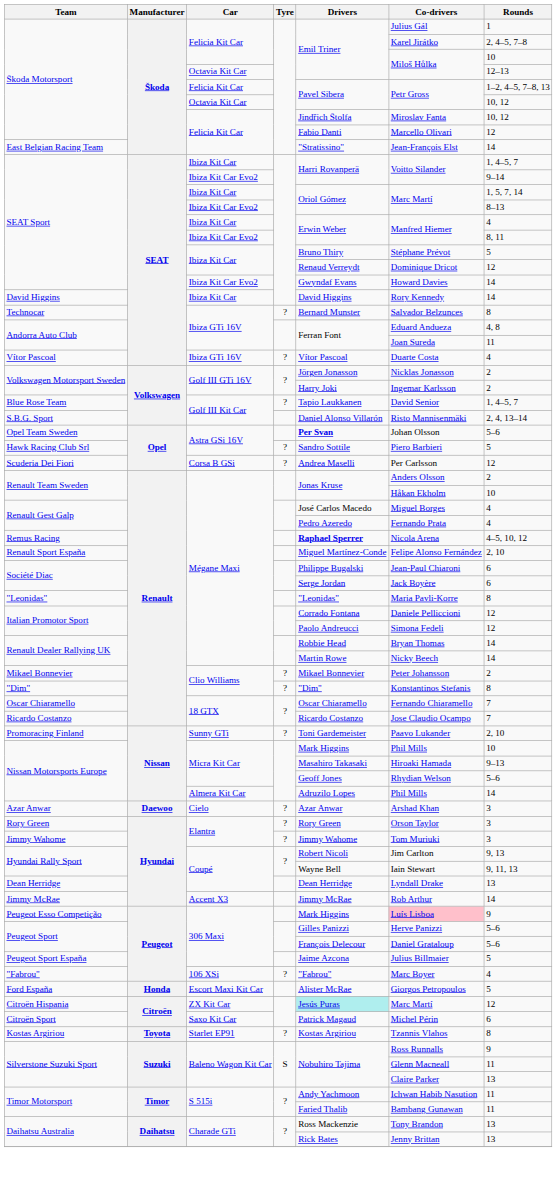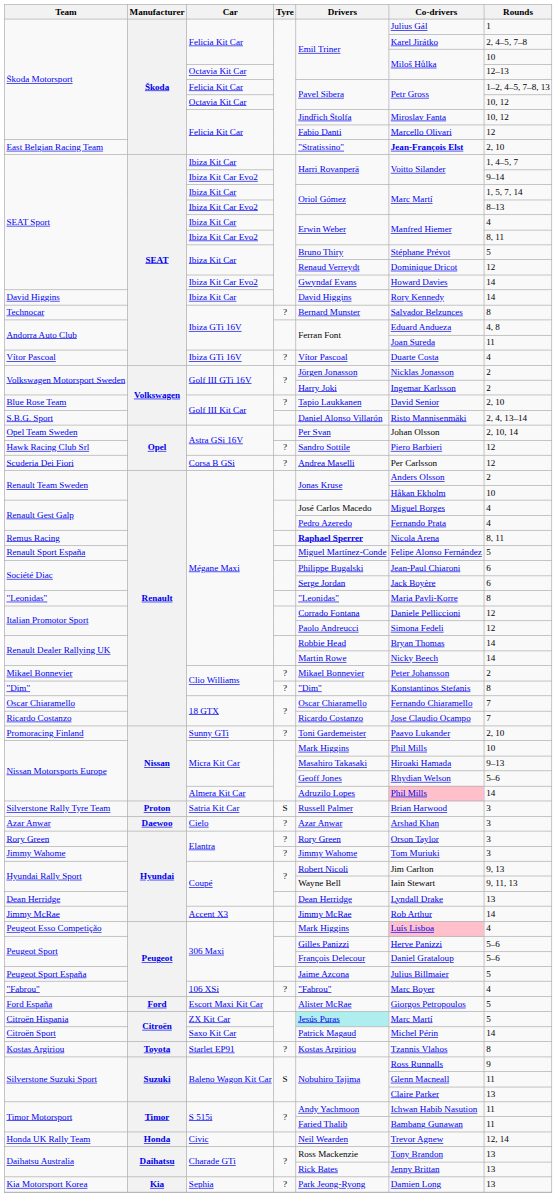 <table class="wikitable" style="font-size: 85%">
 <tr>
 <th>Team</th>
 <th>Manufacturer</th>
 <th>Car</th>
 <th>Tyre</th>
 <th>Drivers</th>
 <th>Co-drivers</th>
 <th>Rounds</th>
 </tr>
 <tr>
 <td rowspan="8"> <a href='#'>Škoda Motorsport</a></td>
 <th rowspan="9"><a href='#'>Škoda</a></th>
 <td rowspan="3"><a href='#'>Felicia Kit Car</a></td>
 <td rowspan="9" align="center"></td>
 <td rowspan="4"> <a href='#'>Emil Triner</a></td>
 <td> <a href='#'>Julius Gál</a></td>
 <td>1</td>
 </tr>
 <tr>
 <td> <a href='#'>Karel Jirátko</a></td>
 <td>2, 4–5, 7–8</td>
 </tr>
 <tr>
 <td rowspan="2"> <a href='#'>Miloš Hůlka</a></td>
 <td>10</td>
 </tr>
 <tr>
 <td><a href='#'>Octavia Kit Car</a></td>
 <td>12–13</td>
 </tr>
 <tr>
 <td><a href='#'>Felicia Kit Car</a></td>
 <td rowspan="2"> <a href='#'>Pavel Sibera</a></td>
 <td rowspan="2"> <a href='#'>Petr Gross</a></td>
 <td>1–2, 4–5, 7–8, 13</td>
 </tr>
 <tr>
 <td><a href='#'>Octavia Kit Car</a></td>
 <td>10, 12</td>
 </tr>
 <tr>
 <td rowspan="3"><a href='#'>Felicia Kit Car</a></td>
 <td> <a href='#'>Jindřich Štolfa</a></td>
 <td> <a href='#'>Miroslav Fanta</a></td>
 <td>10, 12</td>
 </tr>
 <tr>
 <td> <a href='#'>Fabio Danti</a></td>
 <td> <a href='#'>Marcello Olivari</a></td>
 <td>12</td>
 </tr>
 <tr>
 <td> <a href='#'>East Belgian Racing Team</a></td>
 <td> <a href='#'>"Stratissino"</a></td>
-<td> <a href='#'>Jean-François Elst</a></td>
-<td>14</td>
+<td><strong> <a href='#'>Jean-François Elst</a></strong></td>
+<td>2, 10</td>
 </tr>
 <tr>
 <td rowspan="9"> <a href='#'>SEAT Sport</a></td>
 <th rowspan="14"><a href='#'>SEAT</a></th>
 <td><a href='#'>Ibiza Kit Car</a></td>
 <td rowspan="10" align="center"></td>
 <td rowspan="2"> <a href='#'>Harri Rovanperä</a></td>
 <td rowspan="2"> <a href='#'>Voitto Silander</a></td>
 <td>1, 4–5, 7</td>
 </tr>
 <tr>
 <td><a href='#'>Ibiza Kit Car Evo2</a></td>
 <td>9–14</td>
 </tr>
 <tr>
 <td><a href='#'>Ibiza Kit Car</a></td>
 <td rowspan="2"> <a href='#'>Oriol Gómez</a></td>
 <td rowspan="2"> <a href='#'>Marc Martí</a></td>
 <td>1, 5, 7, 14</td>
 </tr>
 <tr>
 <td><a href='#'>Ibiza Kit Car Evo2</a></td>
 <td>8–13</td>
 </tr>
 <tr>
 <td><a href='#'>Ibiza Kit Car</a></td>
 <td rowspan="2"> <a href='#'>Erwin Weber</a></td>
 <td rowspan="2"> <a href='#'>Manfred Hiemer</a></td>
 <td>4</td>
 </tr>
 <tr>
 <td><a href='#'>Ibiza Kit Car Evo2</a></td>
 <td>8, 11</td>
 </tr>
 <tr>
 <td rowspan="2"><a href='#'>Ibiza Kit Car</a></td>
 <td> <a href='#'>Bruno Thiry</a></td>
 <td> <a href='#'>Stéphane Prévot</a></td>
 <td>5</td>
 </tr>
 <tr>
 <td> <a href='#'>Renaud Verreydt</a></td>
 <td> <a href='#'>Dominique Dricot</a></td>
 <td>12</td>
 </tr>
 <tr>
 <td><a href='#'>Ibiza Kit Car Evo2</a></td>
 <td> <a href='#'>Gwyndaf Evans</a></td>
 <td> <a href='#'>Howard Davies</a></td>
 <td>14</td>
 </tr>
 <tr>
 <td> <a href='#'>David Higgins</a></td>
 <td><a href='#'>Ibiza Kit Car</a></td>
 <td> <a href='#'>David Higgins</a></td>
 <td> <a href='#'>Rory Kennedy</a></td>
 <td>14</td>
 </tr>
 <tr>
 <td> <a href='#'>Technocar</a></td>
 <td rowspan="3"><a href='#'>Ibiza GTi 16V</a></td>
 <td align="center">?</td>
 <td> <a href='#'>Bernard Munster</a></td>
 <td> <a href='#'>Salvador Belzunces</a></td>
 <td>8</td>
 </tr>
 <tr>
 <td rowspan="2"> <a href='#'>Andorra Auto Club</a></td>
 <td rowspan="2" align="center"></td>
 <td rowspan="2"> Ferran Font</td>
 <td> <a href='#'>Eduard Andueza</a></td>
 <td>4, 8</td>
 </tr>
 <tr>
 <td> <a href='#'>Joan Sureda</a></td>
 <td>11</td>
 </tr>
 <tr>
 <td> <a href='#'>Vítor Pascoal</a></td>
 <td><a href='#'>Ibiza GTi 16V</a></td>
 <td align="center">?</td>
 <td> <a href='#'>Vítor Pascoal</a></td>
 <td> <a href='#'>Duarte Costa</a></td>
 <td>4</td>
 </tr>
 <tr>
 <td rowspan="2"> <a href='#'>Volkswagen Motorsport Sweden</a></td>
 <th rowspan="4"><a href='#'>Volkswagen</a></th>
 <td rowspan="2"><a href='#'>Golf III GTi 16V</a></td>
 <td rowspan="2" align="center">?</td>
 <td> <a href='#'>Jörgen Jonasson</a></td>
 <td> <a href='#'>Nicklas Jonasson</a></td>
 <td>2</td>
 </tr>
 <tr>
 <td> <a href='#'>Harry Joki</a></td>
 <td> <a href='#'>Ingemar Karlsson</a></td>
 <td>2</td>
 </tr>
 <tr>
 <td> <a href='#'>Blue Rose Team</a></td>
 <td rowspan="2"><a href='#'>Golf III Kit Car</a></td>
 <td align="center">?</td>
 <td> <a href='#'>Tapio Laukkanen</a></td>
 <td> <a href='#'>David Senior</a></td>
-<td>1, 4–5, 7</td>
+<td>2, 10</td>
 </tr>
 <tr>
 <td> <a href='#'>S.B.G. Sport</a></td>
 <td align="center"></td>
 <td> <a href='#'>Daniel Alonso Villarón</a></td>
 <td> <a href='#'>Risto Mannisenmäki</a></td>
 <td>2, 4, 13–14</td>
 </tr>
 <tr>
 <td> <a href='#'>Opel Team Sweden</a></td>
 <th rowspan="3"><a href='#'>Opel</a></th>
 <td rowspan="2"><a href='#'>Astra GSi 16V</a></td>
 <td align="center"></td>
-<td><strong> <a href='#'>Per Svan</a></strong></td>
+<td> <a href='#'>Per Svan</a></td>
 <td> Johan Olsson</td>
-<td>5–6</td>
+<td>2, 10, 14</td>
 </tr>
 <tr>
 <td> <a href='#'>Hawk Racing Club Srl</a></td>
 <td align="center">?</td>
 <td> <a href='#'>Sandro Sottile</a></td>
 <td> <a href='#'>Piero Barbieri</a></td>
-<td>5</td>
+<td>12</td>
 </tr>
 <tr>
 <td> <a href='#'>Scuderia Dei Fiori</a></td>
 <td><a href='#'>Corsa B GSi</a></td>
 <td align="center">?</td>
 <td> <a href='#'>Andrea Maselli</a></td>
 <td> Per Carlsson</td>
 <td>12</td>
 </tr>
 <tr>
 <td rowspan="2"> <a href='#'>Renault Team Sweden</a></td>
 <th rowspan="17"><a href='#'>Renault</a></th>
 <td rowspan="13"><a href='#'>Mégane Maxi</a></td>
 <td rowspan="2" align="center"></td>
 <td rowspan="2"> <a href='#'>Jonas Kruse</a></td>
 <td> <a href='#'>Anders Olsson</a></td>
 <td>2</td>
 </tr>
 <tr>
 <td> <a href='#'>Håkan Ekholm</a></td>
 <td>10</td>
 </tr>
 <tr>
 <td rowspan="2"> <a href='#'>Renault Gest Galp</a></td>
 <td rowspan="2" align="center"></td>
 <td> José Carlos Macedo</td>
 <td> <a href='#'>Miguel Borges</a></td>
 <td>4</td>
 </tr>
 <tr>
 <td> <a href='#'>Pedro Azeredo</a></td>
 <td> <a href='#'>Fernando Prata</a></td>
 <td>4</td>
 </tr>
 <tr>
 <td> <a href='#'>Remus Racing</a></td>
 <td align="center"></td>
 <td><strong> <a href='#'>Raphael Sperrer</a></strong></td>
 <td> <a href='#'>Nicola Arena</a></td>
-<td>4–5, 10, 12</td>
+<td>8, 11</td>
 </tr>
 <tr>
 <td> <a href='#'>Renault Sport España</a></td>
 <td align="center"></td>
 <td> <a href='#'>Miguel Martínez-Conde</a></td>
 <td> <a href='#'>Felipe Alonso Fernández</a></td>
-<td>2, 10</td>
+<td>5</td>
 </tr>
 <tr>
 <td rowspan="2"> <a href='#'>Société Diac</a></td>
 <td rowspan="2" align="center"></td>
 <td> <a href='#'>Philippe Bugalski</a></td>
 <td> <a href='#'>Jean-Paul Chiaroni</a></td>
 <td>6</td>
 </tr>
 <tr>
 <td> <a href='#'>Serge Jordan</a></td>
 <td> <a href='#'>Jack Boyère</a></td>
 <td>6</td>
 </tr>
 <tr>
 <td> <a href='#'>"Leonidas"</a></td>
 <td rowspan="1" align="center"></td>
 <td> <a href='#'>"Leonidas"</a></td>
 <td> <a href='#'>Maria Pavli-Korre</a></td>
 <td>8</td>
 </tr>
 <tr>
 <td rowspan="2"> <a href='#'>Italian Promotor Sport</a></td>
 <td rowspan="2" align="center"></td>
 <td> <a href='#'>Corrado Fontana</a></td>
 <td> <a href='#'>Daniele Pelliccioni</a></td>
 <td>12</td>
 </tr>
 <tr>
 <td> <a href='#'>Paolo Andreucci</a></td>
 <td> <a href='#'>Simona Fedeli</a></td>
 <td nowrap="">12</td>
 </tr>
 <tr>
 <td rowspan="2"> <a href='#'>Renault Dealer Rallying UK</a></td>
 <td rowspan="2" align="center"></td>
 <td> <a href='#'>Robbie Head</a></td>
 <td nowrap=""> <a href='#'>Bryan Thomas</a></td>
 <td>14</td>
 </tr>
 <tr>
 <td> <a href='#'>Martin Rowe</a></td>
 <td> <a href='#'>Nicky Beech</a></td>
 <td>14</td>
 </tr>
 <tr>
 <td> <a href='#'>Mikael Bonnevier</a></td>
 <td rowspan="2"><a href='#'>Clio Williams</a></td>
 <td align="center">?</td>
 <td> <a href='#'>Mikael Bonnevier</a></td>
 <td> <a href='#'>Peter Johansson</a></td>
 <td>2</td>
 </tr>
 <tr>
 <td> <a href='#'>"Dim"</a></td>
 <td align="center">?</td>
 <td> <a href='#'>"Dim"</a></td>
 <td> <a href='#'>Konstantinos Stefanis</a></td>
 <td>8</td>
 </tr>
 <tr>
 <td> <a href='#'>Oscar Chiaramello</a></td>
 <td rowspan="2"><a href='#'>18 GTX</a></td>
 <td rowspan="2" align="center">?</td>
 <td> <a href='#'>Oscar Chiaramello</a></td>
 <td> <a href='#'>Fernando Chiaramello</a></td>
 <td>7</td>
 </tr>
 <tr>
 <td> <a href='#'>Ricardo Costanzo</a></td>
 <td> <a href='#'>Ricardo Costanzo</a></td>
 <td> <a href='#'>Jose Claudio Ocampo</a></td>
 <td>7</td>
 </tr>
 <tr>
 <td> <a href='#'>Promoracing Finland</a></td>
 <th rowspan="5"><a href='#'>Nissan</a></th>
 <td><a href='#'>Sunny GTi</a></td>
 <td align="center">?</td>
 <td> <a href='#'>Toni Gardemeister</a></td>
 <td> <a href='#'>Paavo Lukander</a></td>
 <td>2, 10</td>
 </tr>
 <tr>
 <td rowspan="4"> <a href='#'>Nissan Motorsports Europe</a></td>
 <td rowspan="3"><a href='#'>Micra Kit Car</a></td>
 <td rowspan="4" align="center"></td>
 <td> <a href='#'>Mark Higgins</a></td>
 <td> <a href='#'>Phil Mills</a></td>
 <td>10</td>
 </tr>
 <tr>
 <td> <a href='#'>Masahiro Takasaki</a></td>
 <td> <a href='#'>Hiroaki Hamada</a></td>
 <td>9–13</td>
 </tr>
 <tr>
 <td> <a href='#'>Geoff Jones</a></td>
 <td> <a href='#'>Rhydian Welson</a></td>
 <td>5–6</td>
 </tr>
 <tr>
 <td><a href='#'>Almera Kit Car</a></td>
 <td> <a href='#'>Adruzilo Lopes</a></td>
-<td> <a href='#'>Phil Mills</a></td>
+<td style="background: pink;"> <a href='#'>Phil Mills</a></td>
 <td>14</td>
+</tr>
+<tr>
+<td> <a href='#'>Silverstone Rally Tyre Team</a></td>
+<th><a href='#'>Proton</a></th>
+<td><a href='#'>Satria Kit Car</a></td>
+<td align="center">S</td>
+<td> <a href='#'>Russell Palmer</a></td>
+<td> <a href='#'>Brian Harwood</a></td>
+<td>3</td>
 </tr>
 <tr>
 <td> <a href='#'>Azar Anwar</a></td>
 <th><a href='#'>Daewoo</a></th>
 <td><a href='#'>Cielo</a></td>
 <td align="center">?</td>
 <td> <a href='#'>Azar Anwar</a></td>
 <td> <a href='#'>Arshad Khan</a></td>
 <td>3</td>
 </tr>
 <tr>
 <td> <a href='#'>Rory Green</a></td>
 <th rowspan="6"><a href='#'>Hyundai</a></th>
 <td rowspan="2"><a href='#'>Elantra</a></td>
 <td align="center">?</td>
 <td> <a href='#'>Rory Green</a></td>
 <td> <a href='#'>Orson Taylor</a></td>
 <td>3</td>
 </tr>
 <tr>
 <td> <a href='#'>Jimmy Wahome</a></td>
 <td align="center">?</td>
 <td> <a href='#'>Jimmy Wahome</a></td>
 <td> <a href='#'>Tom Muriuki</a></td>
 <td>3</td>
 </tr>
 <tr>
 <td rowspan="2"> <a href='#'>Hyundai Rally Sport</a></td>
 <td rowspan="3"><a href='#'>Coupé</a></td>
 <td rowspan="2" align="center">?</td>
 <td> <a href='#'>Robert Nicoli</a></td>
 <td> Jim Carlton</td>
 <td>9, 13</td>
 </tr>
 <tr>
 <td> Wayne Bell</td>
 <td> Iain Stewart</td>
 <td>9, 11, 13</td>
 </tr>
 <tr>
 <td> <a href='#'>Dean Herridge</a></td>
 <td align="center"></td>
 <td> <a href='#'>Dean Herridge</a></td>
 <td> <a href='#'>Lyndall Drake</a></td>
 <td>13</td>
 </tr>
 <tr>
 <td> <a href='#'>Jimmy McRae</a></td>
 <td><a href='#'>Accent X3</a></td>
 <td align="center"></td>
 <td> <a href='#'>Jimmy McRae</a></td>
 <td> <a href='#'>Rob Arthur</a></td>
 <td>14</td>
 </tr>
 <tr>
 <td> <a href='#'>Peugeot Esso Competição</a></td>
 <th rowspan="5"><a href='#'>Peugeot</a></th>
 <td rowspan="4"><a href='#'>306 Maxi</a></td>
 <td align="center"></td>
 <td> <a href='#'>Mark Higgins</a></td>
 <td style="background: pink;"> <a href='#'>Luís Lisboa</a></td>
-<td>9</td>
+<td>4</td>
 </tr>
 <tr>
 <td rowspan="2"> <a href='#'>Peugeot Sport</a></td>
 <td rowspan="2" align="center"></td>
 <td> <a href='#'>Gilles Panizzi</a></td>
 <td> <a href='#'>Herve Panizzi</a></td>
 <td>5–6</td>
 </tr>
 <tr>
 <td> <a href='#'>François Delecour</a></td>
 <td> <a href='#'>Daniel Grataloup</a></td>
 <td>5–6</td>
 </tr>
 <tr>
 <td> <a href='#'>Peugeot Sport España</a></td>
 <td align="center"></td>
 <td> <a href='#'>Jaime Azcona</a></td>
 <td> <a href='#'>Julius Billmaier</a></td>
 <td>5</td>
 </tr>
 <tr>
 <td> <a href='#'>"Fabrou"</a></td>
 <td><a href='#'>106 XSi</a></td>
 <td align="center">?</td>
 <td> <a href='#'>"Fabrou"</a></td>
 <td> <a href='#'>Marc Boyer</a></td>
 <td>4</td>
 </tr>
 <tr>
 <td> <a href='#'>Ford España</a></td>
-<th><a href='#'>Honda</a></th>
+<th><a href='#'>Ford</a></th>
 <td><a href='#'>Escort Maxi Kit Car</a></td>
 <td align="center"></td>
 <td> <a href='#'>Alister McRae</a></td>
 <td> <a href='#'>Giorgos Petropoulos</a></td>
 <td>5</td>
 </tr>
 <tr>
 <td> <a href='#'>Citroën Hispania</a></td>
 <th rowspan="2"><a href='#'>Citroën</a></th>
 <td><a href='#'>ZX Kit Car</a></td>
 <td rowspan="2" align="center"></td>
 <td style="background: paleturquoise;"> <a href='#'>Jesús Puras</a></td>
 <td> <a href='#'>Marc Martí</a></td>
-<td>12</td>
+<td>5</td>
 </tr>
 <tr>
 <td> <a href='#'>Citroën Sport</a></td>
 <td><a href='#'>Saxo Kit Car</a></td>
 <td> <a href='#'>Patrick Magaud</a></td>
 <td> <a href='#'>Michel Périn</a></td>
-<td>6</td>
+<td>14</td>
 </tr>
 <tr>
 <td> <a href='#'>Kostas Argiriou</a></td>
 <th><a href='#'>Toyota</a></th>
 <td><a href='#'>Starlet EP91</a></td>
 <td align="center">?</td>
 <td> <a href='#'>Kostas Argiriou</a></td>
 <td> <a href='#'>Tzannis Vlahos</a></td>
 <td>8</td>
 </tr>
 <tr>
 <td rowspan="3"> <a href='#'>Silverstone Suzuki Sport</a></td>
 <th rowspan="3"><a href='#'>Suzuki</a></th>
 <td rowspan="3"><a href='#'>Baleno Wagon Kit Car</a></td>
 <td rowspan="3" align="center">S</td>
 <td rowspan="3"> <a href='#'>Nobuhiro Tajima</a></td>
 <td> <a href='#'>Ross Runnalls</a></td>
 <td>9</td>
 </tr>
 <tr>
 <td> <a href='#'>Glenn Macneall</a></td>
 <td>11</td>
 </tr>
 <tr>
 <td> <a href='#'>Claire Parker</a></td>
 <td>13</td>
 </tr>
 <tr>
 <td rowspan="2"> <a href='#'>Timor Motorsport</a></td>
 <th rowspan="2"><a href='#'>Timor</a></th>
 <td rowspan="2"><a href='#'>S 515i</a></td>
 <td rowspan="2" align="center">?</td>
 <td> <a href='#'>Andy Yachmoon</a></td>
 <td> <a href='#'>Ichwan Habib Nasution</a></td>
 <td>11</td>
 </tr>
 <tr>
 <td> <a href='#'>Faried Thalib</a></td>
 <td> <a href='#'>Bambang Gunawan</a></td>
 <td>11</td>
 </tr>
 <tr>
+<td> <a href='#'>Honda UK Rally Team</a></td>
+<th><a href='#'>Honda</a></th>
+<td><a href='#'>Civic</a></td>
+<td align="center"></td>
+<td> <a href='#'>Neil Wearden</a></td>
+<td> <a href='#'>Trevor Agnew</a></td>
+<td>12, 14</td>
+</tr>
+<tr>
 <td rowspan="2"> <a href='#'>Daihatsu Australia</a></td>
 <th rowspan="2"><a href='#'>Daihatsu</a></th>
 <td rowspan="2"><a href='#'>Charade GTi</a></td>
 <td rowspan="2" align="center">?</td>
 <td> Ross Mackenzie</td>
 <td> <a href='#'>Tony Brandon</a></td>
 <td>13</td>
 </tr>
 <tr>
 <td> <a href='#'>Rick Bates</a></td>
 <td> <a href='#'>Jenny Brittan</a></td>
 <td>13</td>
 </tr>
 <tr>
+<td> <a href='#'>Kia Motorsport Korea</a></td>
+<th><a href='#'>Kia</a></th>
+<td><a href='#'>Sephia</a></td>
+<td align="center">?</td>
+<td> <a href='#'>Park Jeong-Ryong</a></td>
+<td> <a href='#'>Damien Long</a></td>
+<td>13</td>
+</tr>
+<tr>
 </tr>
 </table>
